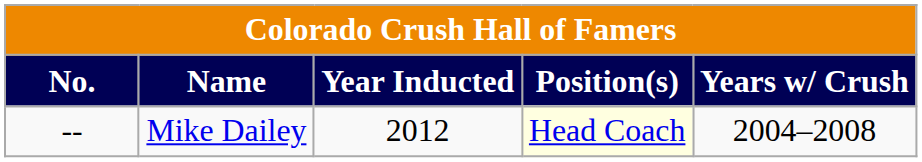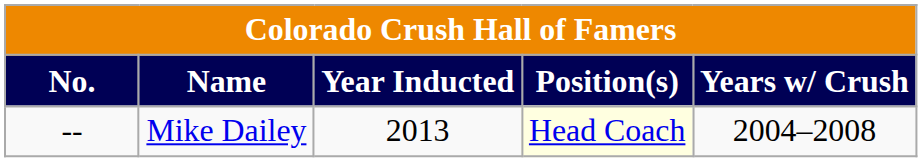 <table class="wikitable sortable">
 <tr>
 <td colspan="5" style= "background: #e80; color: white" align="center"><strong>Colorado Crush Hall of Famers</strong></td>
 </tr>
 <tr>
 <th width=60px style="background: #005; color: white">No.</th>
 <th style="background: #005; color: white">Name</th>
 <th style="background: #005; color: white">Year Inducted</th>
 <th style="background: #005; color: white">Position(s)</th>
 <th style="background: #005; color: white">Years w/ Crush</th>
 </tr>
 <tr>
 <td style="text-align:center;">--</td>
 <td><a href='#'>Mike Dailey</a></td>
-<td style="text-align:center;">2012</td>
+<td style="text-align:center;">2013</td>
 <td style="background: lightyellow; text-align:center;"><a href='#'>Head Coach</a></td>
 <td style="text-align:center;">2004–2008</td>
 </tr>
 </table>
